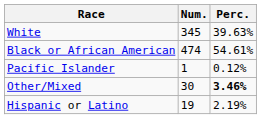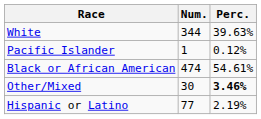 <table class="wikitable">
 <tr>
 <th>Race</th>
 <th>Num.</th>
 <th>Perc.</th>
 </tr>
 <tr>
 <td><a href='#'>White</a></td>
-<td>345</td>
+<td>344</td>
 <td>39.63%</td>
+</tr>
+<tr>
+<td><a href='#'>Pacific Islander</a></td>
+<td>1</td>
+<td>0.12%</td>
 </tr>
 <tr>
 <td><a href='#'>Black or African American</a></td>
 <td>474</td>
 <td>54.61%</td>
-</tr>
-<tr>
-<td><a href='#'>Pacific Islander</a></td>
-<td>1</td>
-<td>0.12%</td>
 </tr>
 <tr>
 <td><a href='#'>Other/Mixed</a></td>
 <td>30</td>
 <td><strong>3.46%</strong></td>
 </tr>
 <tr>
 <td><a href='#'>Hispanic</a> or <a href='#'>Latino</a></td>
-<td>19</td>
+<td>77</td>
 <td>2.19%</td>
 </tr>
 </table>
